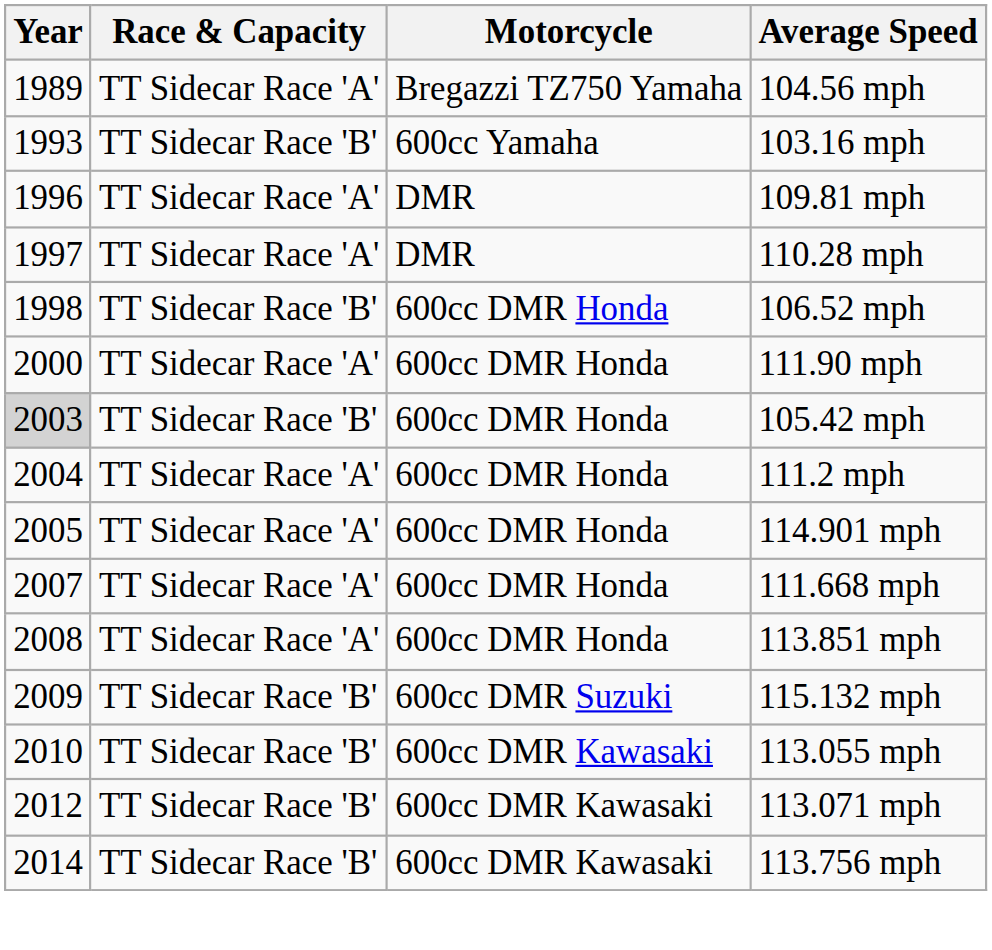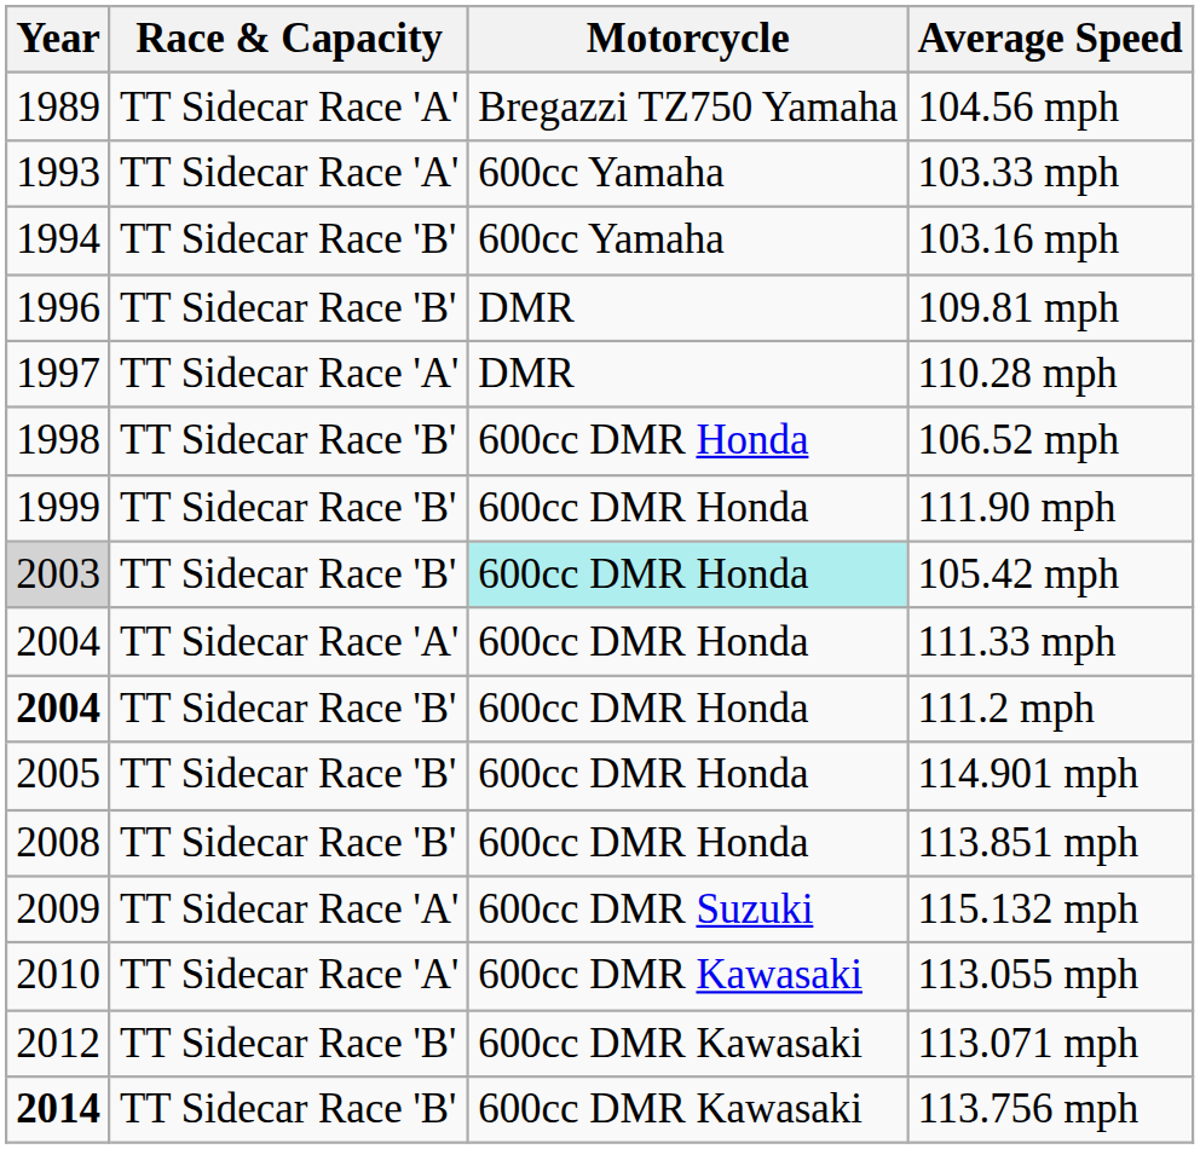 <table class="wikitable">
 <tr>
 <th>Year</th>
 <th>Race & Capacity</th>
 <th>Motorcycle</th>
 <th>Average Speed</th>
 </tr>
 <tr>
 <td>1989</td>
 <td>TT Sidecar Race 'A'</td>
 <td>Bregazzi TZ750 Yamaha</td>
 <td>104.56 mph</td>
 </tr>
 <tr>
 <td>1993</td>
+<td>TT Sidecar Race 'A'</td>
+<td>600cc Yamaha</td>
+<td>103.33 mph</td>
+</tr>
+<tr>
+<td>1994</td>
 <td>TT Sidecar Race 'B'</td>
 <td>600cc Yamaha</td>
 <td>103.16 mph</td>
 </tr>
 <tr>
 <td>1996</td>
-<td>TT Sidecar Race 'A'</td>
+<td>TT Sidecar Race 'B'</td>
 <td>DMR</td>
 <td>109.81 mph</td>
 </tr>
 <tr>
 <td>1997</td>
 <td>TT Sidecar Race 'A'</td>
 <td>DMR</td>
 <td>110.28 mph</td>
 </tr>
 <tr>
 <td>1998</td>
 <td>TT Sidecar Race 'B'</td>
 <td>600cc DMR <a href='#'>Honda</a></td>
 <td>106.52 mph</td>
 </tr>
 <tr>
-<td>2000</td>
-<td>TT Sidecar Race 'A'</td>
+<td>1999</td>
+<td>TT Sidecar Race 'B'</td>
 <td>600cc DMR Honda</td>
 <td>111.90 mph</td>
 </tr>
 <tr>
 <td style="background: lightgrey;">2003</td>
 <td>TT Sidecar Race 'B'</td>
-<td>600cc DMR Honda</td>
+<td style="background: paleturquoise;">600cc DMR Honda</td>
 <td>105.42 mph</td>
 </tr>
 <tr>
 <td>2004</td>
 <td>TT Sidecar Race 'A'</td>
 <td>600cc DMR Honda</td>
+<td>111.33 mph</td>
+</tr>
+<tr>
+<td><strong>2004</strong></td>
+<td>TT Sidecar Race 'B'</td>
+<td>600cc DMR Honda</td>
 <td>111.2 mph</td>
 </tr>
 <tr>
 <td>2005</td>
-<td>TT Sidecar Race 'A'</td>
+<td>TT Sidecar Race 'B'</td>
 <td>600cc DMR Honda</td>
 <td>114.901 mph</td>
 </tr>
 <tr>
-<td>2007</td>
-<td>TT Sidecar Race 'A'</td>
-<td>600cc DMR Honda</td>
-<td>111.668 mph</td>
-</tr>
-<tr>
 <td>2008</td>
-<td>TT Sidecar Race 'A'</td>
+<td>TT Sidecar Race 'B'</td>
 <td>600cc DMR Honda</td>
 <td>113.851 mph</td>
 </tr>
 <tr>
 <td>2009</td>
-<td>TT Sidecar Race 'B'</td>
+<td>TT Sidecar Race 'A'</td>
 <td>600cc DMR <a href='#'>Suzuki</a></td>
 <td>115.132 mph</td>
 </tr>
 <tr>
 <td>2010</td>
-<td>TT Sidecar Race 'B'</td>
+<td>TT Sidecar Race 'A'</td>
 <td>600cc DMR <a href='#'>Kawasaki</a></td>
 <td>113.055 mph</td>
 </tr>
 <tr>
 <td>2012</td>
 <td>TT Sidecar Race 'B'</td>
 <td>600cc DMR Kawasaki</td>
 <td>113.071 mph</td>
 </tr>
 <tr>
-<td>2014</td>
+<td><strong>2014</strong></td>
 <td>TT Sidecar Race 'B'</td>
 <td>600cc DMR Kawasaki</td>
 <td>113.756 mph</td>
 </tr>
 </table>
